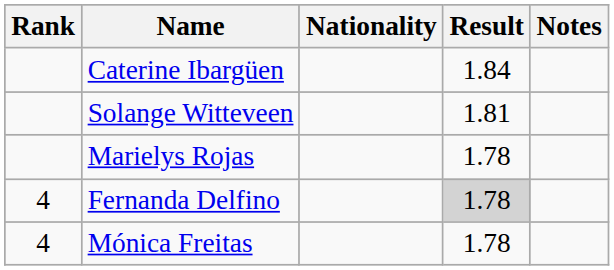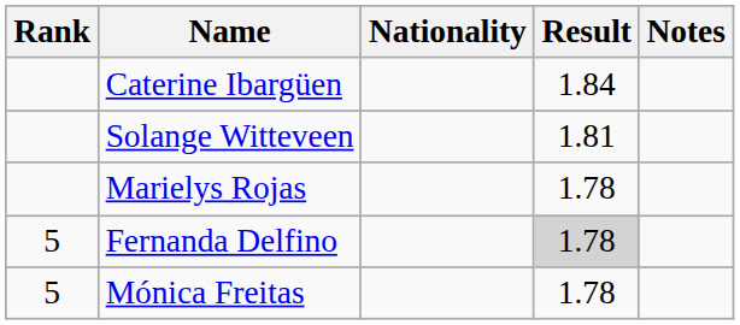 <table class="wikitable sortable" style="text-align:center">
 <tr>
 <th>Rank</th>
 <th>Name</th>
 <th>Nationality</th>
 <th>Result</th>
 <th>Notes</th>
 </tr>
 <tr>
 <td></td>
 <td align=left><a href='#'>Caterine Ibargüen</a></td>
 <td align=left></td>
 <td>1.84</td>
 <td></td>
 </tr>
 <tr>
 <td></td>
 <td align=left><a href='#'>Solange Witteveen</a></td>
 <td align=left></td>
 <td>1.81</td>
 <td></td>
 </tr>
 <tr>
 <td></td>
 <td align=left><a href='#'>Marielys Rojas</a></td>
 <td align=left></td>
 <td>1.78</td>
 <td></td>
 </tr>
 <tr>
-<td>4</td>
+<td>5</td>
 <td align=left><a href='#'>Fernanda Delfino</a></td>
 <td align=left></td>
 <td style="background: lightgrey;">1.78</td>
 <td></td>
 </tr>
 <tr>
-<td>4</td>
+<td>5</td>
 <td align=left><a href='#'>Mónica Freitas</a></td>
 <td align=left></td>
 <td>1.78</td>
 <td></td>
 </tr>
 </table>
